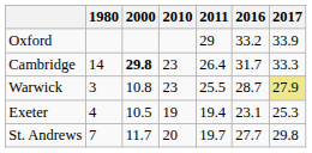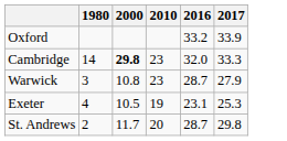 <table class="wikitable">
 <tr>
 <th></th>
 <th>1980</th>
 <th>2000</th>
 <th>2010</th>
-<th>2011</th>
 <th>2016 </th>
 <th>2017 </th>
 </tr>
 <tr>
 <td>Oxford</td>
 <td></td>
 <td></td>
 <td></td>
-<td>29</td>
 <td>33.2</td>
 <td>33.9</td>
 </tr>
 <tr>
 <td>Cambridge</td>
 <td>14</td>
 <td><strong>29.8</strong></td>
 <td>23</td>
-<td>26.4</td>
-<td>31.7</td>
+<td>32.0</td>
 <td>33.3</td>
 </tr>
 <tr>
 <td>Warwick</td>
 <td>3</td>
 <td>10.8</td>
 <td>23</td>
-<td>25.5</td>
 <td>28.7</td>
-<td style="background: khaki;">27.9</td>
+<td>27.9</td>
 </tr>
 <tr>
 <td>Exeter</td>
 <td>4</td>
 <td>10.5</td>
 <td>19</td>
-<td>19.4</td>
 <td>23.1</td>
 <td>25.3</td>
 </tr>
 <tr>
 <td>St. Andrews</td>
-<td>7</td>
+<td>2</td>
 <td>11.7</td>
 <td>20</td>
-<td>19.7</td>
-<td>27.7</td>
+<td>28.7</td>
 <td>29.8</td>
 </tr>
 </table>
